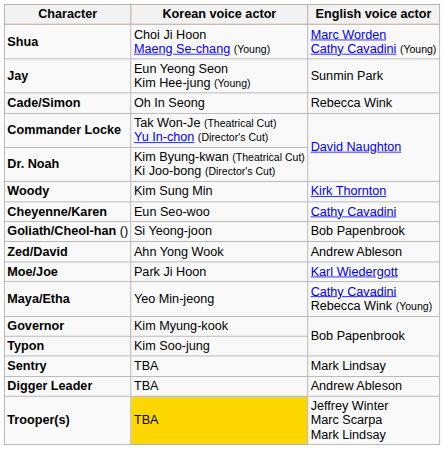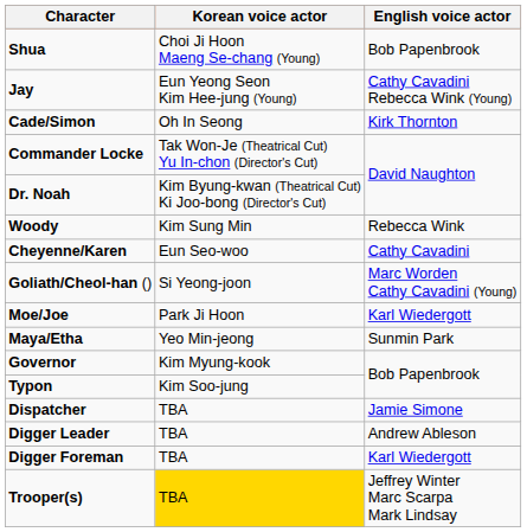 <table border="1" style="border-collapse: collapse;" class="wikitable">
 <tr style="background-color: rgb(255,85,0);">
 <th>Character</th>
 <th>Korean voice actor</th>
 <th>English voice actor</th>
 </tr>
 <tr>
 <td><strong>Shua</strong></td>
 <td>Choi Ji Hoon<br><a href='#'>Maeng Se-chang</a> <small>(Young)</small></td>
-<td><a href='#'>Marc Worden</a><br><a href='#'>Cathy Cavadini</a> <small>(Young)</small></td>
+<td>Bob Papenbrook</td>
 </tr>
 <tr>
 <td><strong>Jay</strong></td>
 <td>Eun Yeong Seon<br>Kim Hee-jung <small>(Young)</small></td>
-<td>Sunmin Park</td>
+<td><a href='#'>Cathy Cavadini</a><br>Rebecca Wink <small>(Young)</small></td>
 </tr>
 <tr>
 <td><strong>Cade/Simon</strong></td>
 <td>Oh In Seong</td>
-<td>Rebecca Wink</td>
+<td><a href='#'>Kirk Thornton</a></td>
 </tr>
 <tr>
 <td><strong>Commander Locke</strong></td>
 <td>Tak Won-Je <small>(Theatrical Cut)</small><br><a href='#'>Yu In-chon</a> <small>(Director's Cut)</small></td>
 <td rowspan="2"><a href='#'>David Naughton</a></td>
 </tr>
 <tr>
 <td><strong>Dr. Noah</strong></td>
 <td>Kim Byung-kwan <small>(Theatrical Cut)</small><br>Ki Joo-bong <small>(Director's Cut)</small></td>
 </tr>
 <tr>
 <td><strong>Woody</strong></td>
 <td>Kim Sung Min</td>
-<td><a href='#'>Kirk Thornton</a></td>
+<td>Rebecca Wink</td>
 </tr>
 <tr>
 <td><strong>Cheyenne/Karen</strong></td>
 <td>Eun Seo-woo</td>
 <td><a href='#'>Cathy Cavadini</a></td>
 </tr>
 <tr>
 <td><strong>Goliath/Cheol-han</strong> ()</td>
 <td>Si Yeong-joon</td>
-<td>Bob Papenbrook</td>
-</tr>
-<tr>
-<td><strong>Zed/David</strong></td>
-<td>Ahn Yong Wook</td>
-<td>Andrew Ableson</td>
+<td><a href='#'>Marc Worden</a><br><a href='#'>Cathy Cavadini</a> <small>(Young)</small></td>
 </tr>
 <tr>
 <td><strong>Moe/Joe</strong></td>
 <td>Park Ji Hoon</td>
 <td><a href='#'>Karl Wiedergott</a></td>
 </tr>
 <tr>
 <td><strong>Maya/Etha</strong></td>
 <td>Yeo Min-jeong</td>
-<td><a href='#'>Cathy Cavadini</a><br>Rebecca Wink <small>(Young)</small></td>
+<td>Sunmin Park</td>
 </tr>
 <tr>
 <td><strong>Governor</strong></td>
 <td>Kim Myung-kook</td>
 <td rowspan="2">Bob Papenbrook</td>
 </tr>
 <tr>
 <td><strong>Typon</strong></td>
 <td>Kim Soo-jung</td>
 </tr>
 <tr>
-<td><strong>Sentry</strong></td>
+<td><strong>Dispatcher</strong></td>
 <td>TBA</td>
-<td>Mark Lindsay</td>
+<td><a href='#'>Jamie Simone</a></td>
 </tr>
 <tr>
 <td><strong>Digger Leader</strong></td>
 <td>TBA</td>
 <td>Andrew Ableson</td>
 </tr>
 <tr>
+<td><strong>Digger Foreman</strong></td>
+<td>TBA</td>
+<td><a href='#'>Karl Wiedergott</a></td>
+</tr>
+<tr>
 <td><strong>Trooper(s)</strong></td>
 <td style="background: gold;">TBA</td>
 <td>Jeffrey Winter<br>Marc Scarpa<br>Mark Lindsay</td>
 </tr>
 </table>
